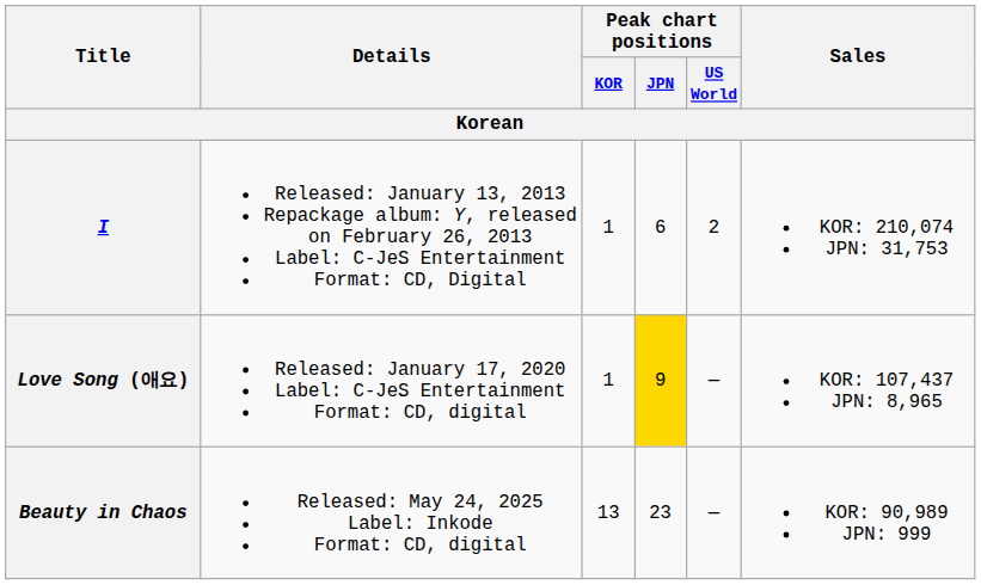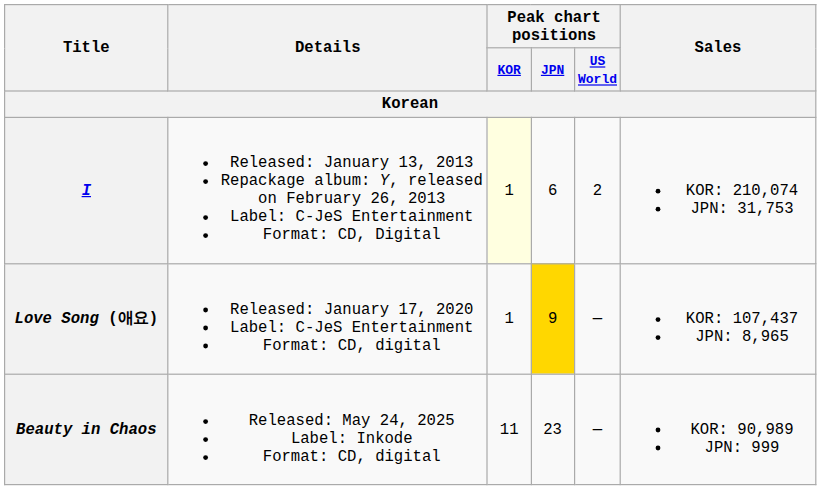 <table class="wikitable plainrowheaders" style="text-align:center;">
 <tr>
 <th scope="col" rowspan="2" style="width:10em;">Title</th>
 <th scope="col" rowspan="2" style="width:20em;">Details</th>
 <th scope="col" colspan="3">Peak chart positions</th>
 <th scope="col" rowspan="2" style="width:12em;">Sales</th>
 </tr>
 <tr>
 <th width="30"><small><a href='#'>KOR</a></small><br></th>
 <th width="30"><small><a href='#'>JPN</a></small><br></th>
 <th width="30"><small><a href='#'>US World</a></small></th>
 </tr>
 <tr>
 <th colspan="6">Korean</th>
 </tr>
 <tr>
 <th scope=row><em><a href='#'>I</a></em></th>
 <td><br><ul><li>Released: January 13, 2013</li><li>Repackage album: <em>Y</em>, released on February 26, 2013</li><li>Label: C-JeS Entertainment</li><li>Format: CD, Digital</li></ul></td>
-<td align="center">1</td>
+<td align="center" style="background: lightyellow;">1</td>
 <td align="center">6</td>
 <td align="center">2</td>
 <td><br><ul><li>KOR: 210,074</li><li>JPN: 31,753</li></ul></td>
 </tr>
 <tr>
 <th scope=row><em>Love Song</em> (애요)</th>
 <td><br><ul><li>Released: January 17, 2020</li><li>Label: C-JeS Entertainment</li><li>Format: CD, digital</li></ul></td>
 <td align="center">1</td>
 <td align="center" style="background: gold;">9</td>
 <td align="center">—</td>
 <td><br><ul><li>KOR: 107,437</li><li>JPN: 8,965</li></ul></td>
 </tr>
 <tr>
 <th scope=row><em>Beauty in Chaos</em></th>
 <td><br><ul><li>Released: May 24, 2025</li><li>Label: Inkode</li><li>Format: CD, digital</li></ul></td>
-<td align="center">13</td>
+<td align="center">11</td>
 <td align="center">23</td>
 <td align="center">—</td>
 <td><br><ul><li>KOR: 90,989</li><li>JPN: 999 </li></ul></td>
 </tr>
 </table>
